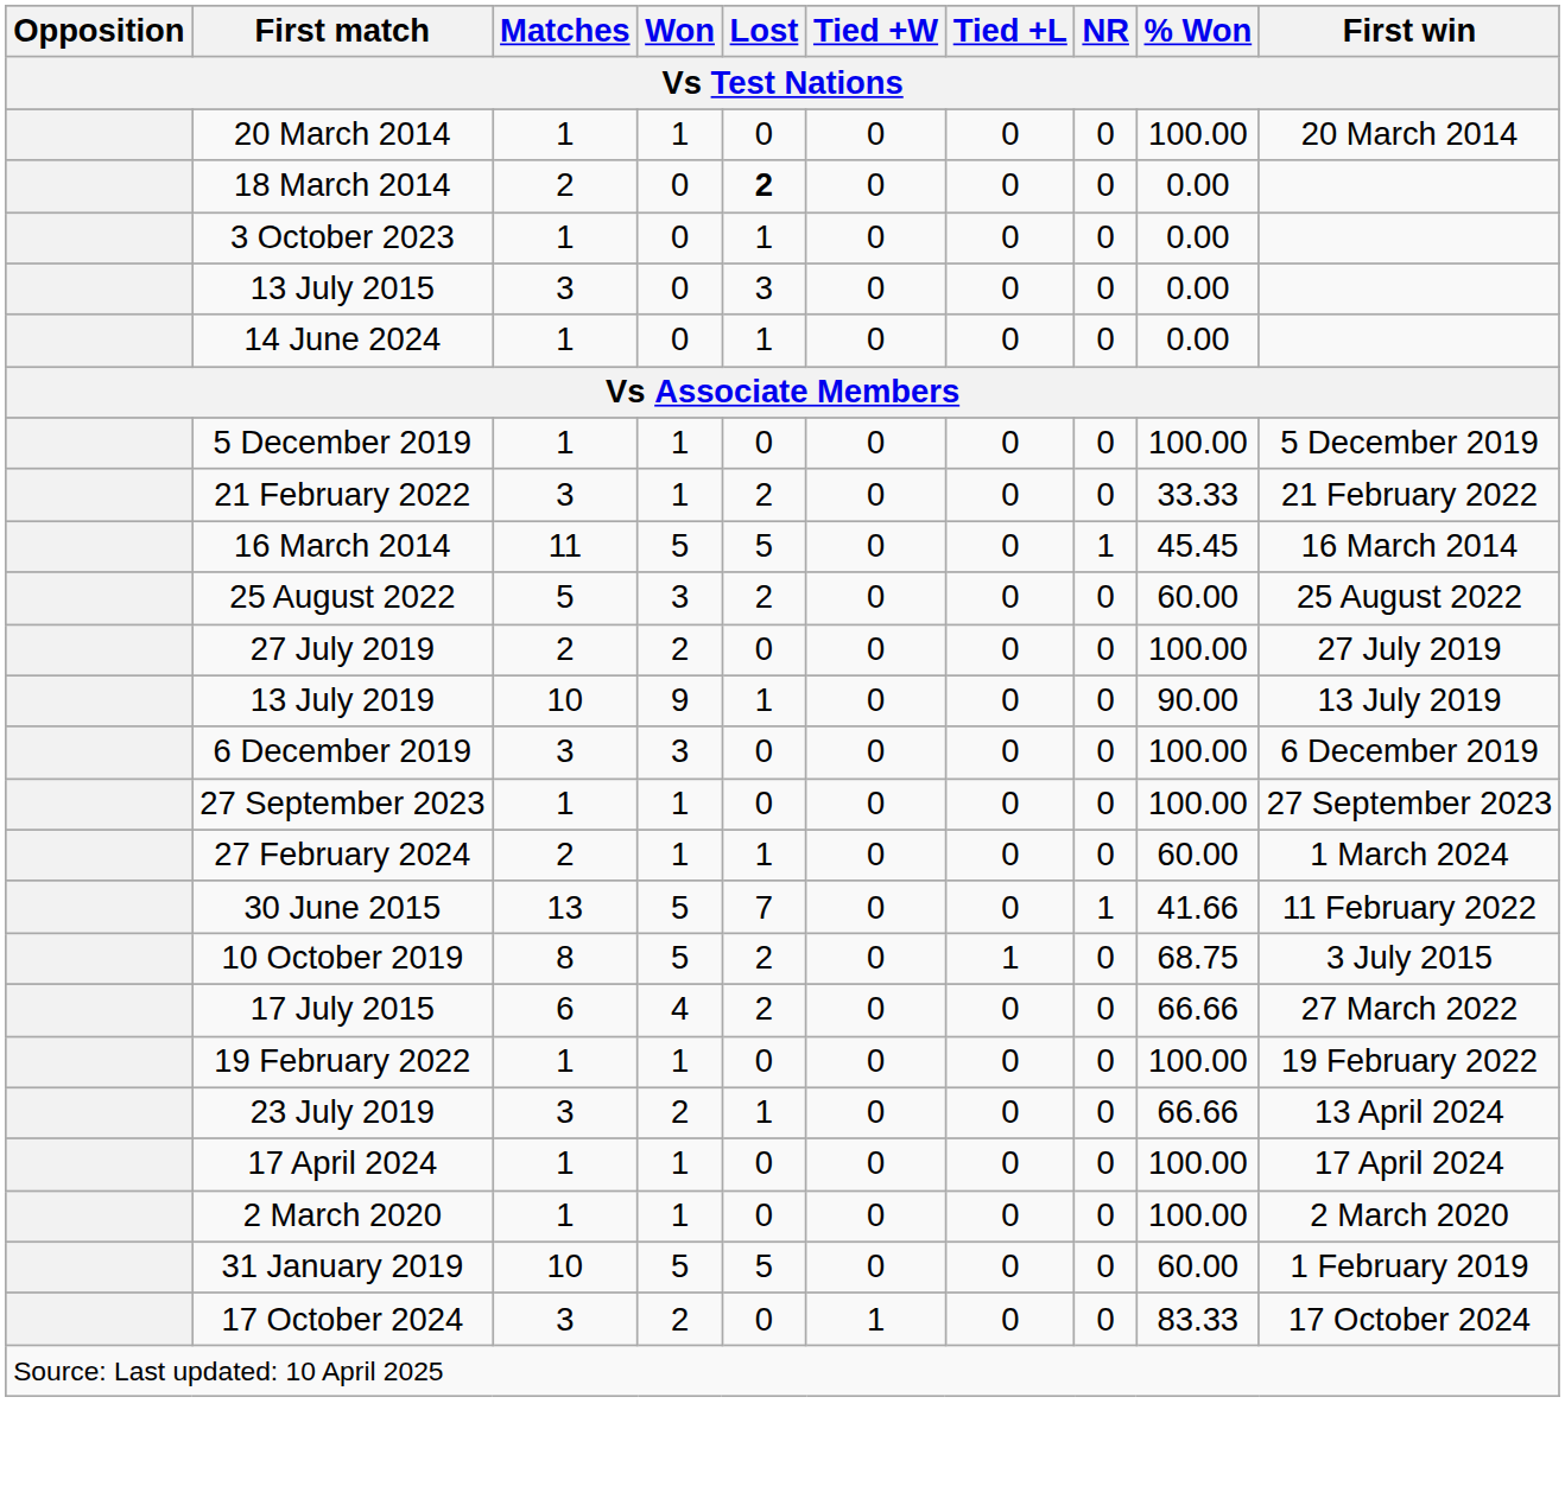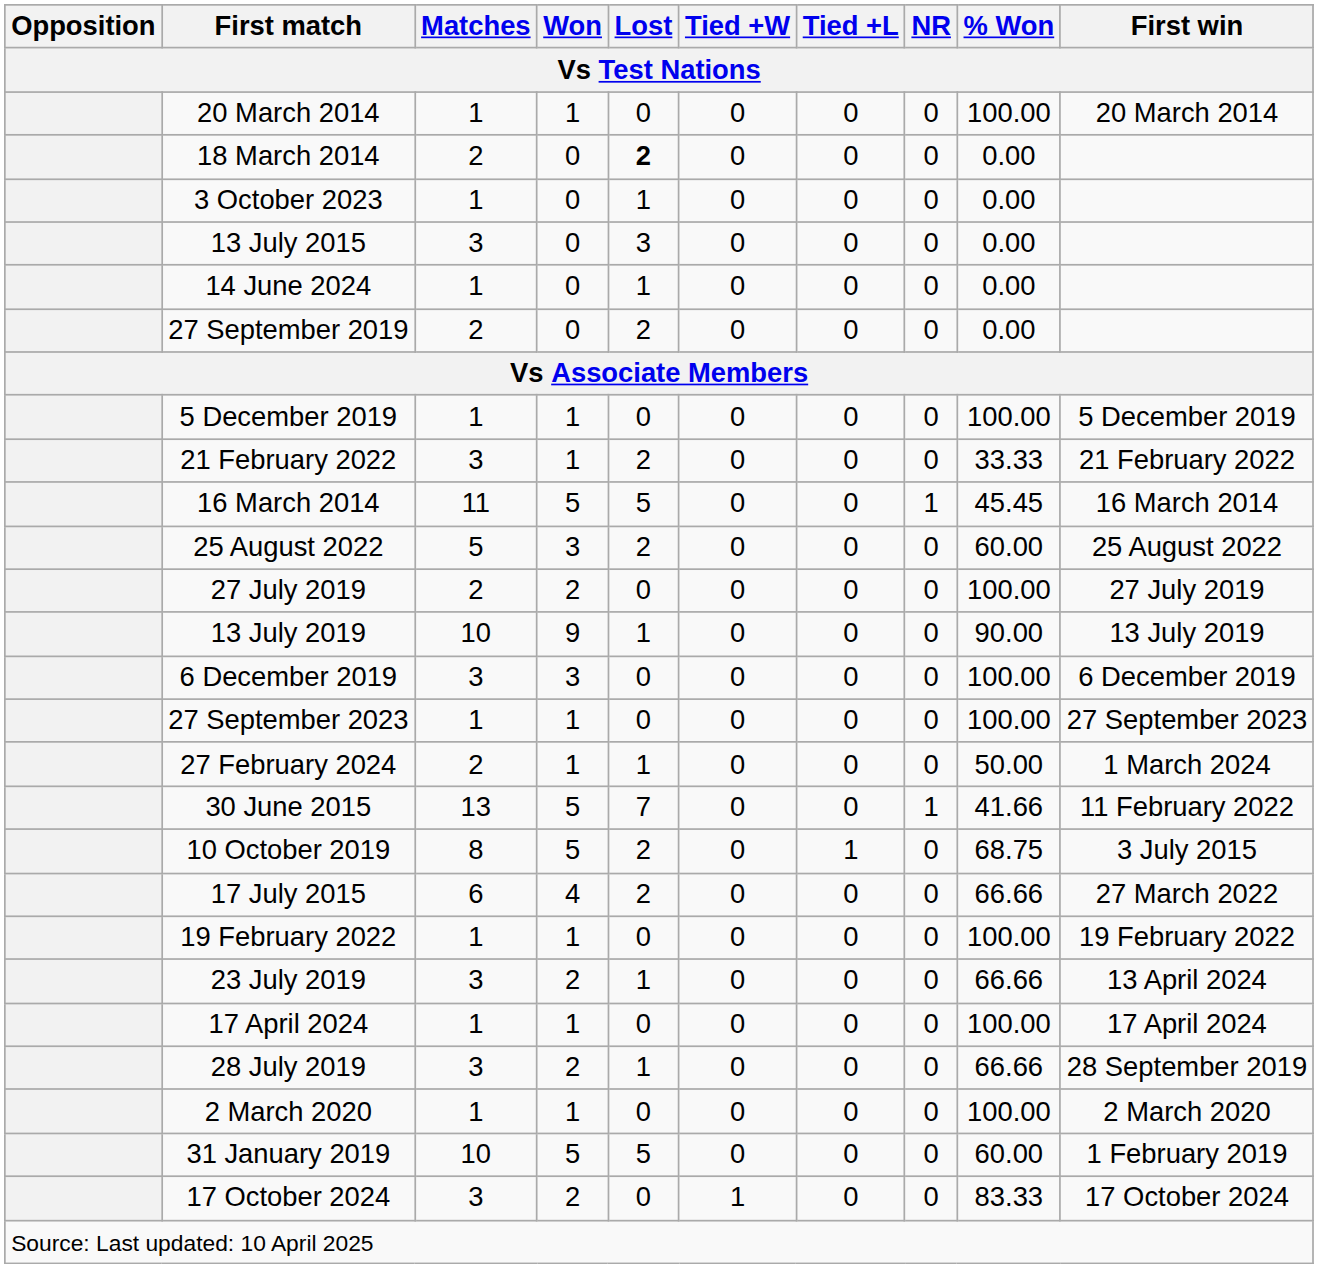 <table class="wikitable plainrowheaders" style="text-align:center; font-size:100%;">
 <tr align="center">
 <th scope="col">Opposition</th>
 <th scope="col" class="unsortable">First match</th>
 <th scope="col"><a href='#'>Matches</a></th>
 <th scope="col"><a href='#'>Won</a></th>
 <th scope="col"><a href='#'>Lost</a></th>
 <th scope="col"><a href='#'>Tied +W</a></th>
 <th scope="col"><a href='#'>Tied +L</a></th>
 <th scope="col"><a href='#'>NR</a></th>
 <th scope="col"><a href='#'>% Won</a></th>
 <th scope="col" class="unsortable">First win</th>
 </tr>
 <tr>
 <th colspan="10">Vs <strong><a href='#'>Test Nations</a></strong></th>
 </tr>
 <tr align="center">
 <th scope="row"></th>
 <td>20 March 2014</td>
 <td>1</td>
 <td>1</td>
 <td>0</td>
 <td>0</td>
 <td>0</td>
 <td>0</td>
 <td>100.00</td>
 <td>20 March 2014</td>
 </tr>
 <tr>
 <th scope="row"></th>
 <td>18 March 2014</td>
 <td>2</td>
 <td>0</td>
 <td><strong>2</strong></td>
 <td>0</td>
 <td>0</td>
 <td>0</td>
 <td>0.00</td>
 <td></td>
 </tr>
 <tr>
 <th scope="row"></th>
 <td>3 October 2023</td>
 <td>1</td>
 <td>0</td>
 <td>1</td>
 <td>0</td>
 <td>0</td>
 <td>0</td>
 <td>0.00</td>
 <td></td>
 </tr>
 <tr>
 <th scope="row"></th>
 <td>13 July 2015</td>
 <td>3</td>
 <td>0</td>
 <td>3</td>
 <td>0</td>
 <td>0</td>
 <td>0</td>
 <td>0.00</td>
 <td></td>
 </tr>
 <tr>
 <th scope="row"></th>
 <td>14 June 2024</td>
 <td>1</td>
 <td>0</td>
 <td>1</td>
+<td>0</td>
+<td>0</td>
+<td>0</td>
+<td>0.00</td>
+<td></td>
+</tr>
+<tr>
+<th scope="row"></th>
+<td>27 September 2019</td>
+<td>2</td>
+<td>0</td>
+<td>2</td>
 <td>0</td>
 <td>0</td>
 <td>0</td>
 <td>0.00</td>
 <td></td>
 </tr>
 <tr>
 <th colspan="10">Vs <strong><a href='#'>Associate Members</a></strong></th>
 </tr>
 <tr>
 <th scope="row"></th>
 <td>5 December 2019</td>
 <td>1</td>
 <td>1</td>
 <td>0</td>
 <td>0</td>
 <td>0</td>
 <td>0</td>
 <td>100.00</td>
 <td>5 December 2019</td>
 </tr>
 <tr>
 <th scope="row"></th>
 <td>21 February 2022</td>
 <td>3</td>
 <td>1</td>
 <td>2</td>
 <td>0</td>
 <td>0</td>
 <td>0</td>
 <td>33.33</td>
 <td>21 February 2022</td>
 </tr>
 <tr>
 <th scope="row"></th>
 <td>16 March 2014</td>
 <td>11</td>
 <td>5</td>
 <td>5</td>
 <td>0</td>
 <td>0</td>
 <td>1</td>
 <td>45.45</td>
 <td>16 March 2014</td>
 </tr>
 <tr>
 <th scope="row"></th>
 <td>25 August 2022</td>
 <td>5</td>
 <td>3</td>
 <td>2</td>
 <td>0</td>
 <td>0</td>
 <td>0</td>
 <td>60.00</td>
 <td>25 August 2022</td>
 </tr>
 <tr>
 <th scope="row"></th>
 <td>27 July 2019</td>
 <td>2</td>
 <td>2</td>
 <td>0</td>
 <td>0</td>
 <td>0</td>
 <td>0</td>
 <td>100.00</td>
 <td>27 July 2019</td>
 </tr>
 <tr>
 <th scope="row"></th>
 <td>13 July 2019</td>
 <td>10</td>
 <td>9</td>
 <td>1</td>
 <td>0</td>
 <td>0</td>
 <td>0</td>
 <td>90.00</td>
 <td>13 July 2019</td>
 </tr>
 <tr>
 <th scope="row"></th>
 <td>6 December 2019</td>
 <td>3</td>
 <td>3</td>
 <td>0</td>
 <td>0</td>
 <td>0</td>
 <td>0</td>
 <td>100.00</td>
 <td>6 December 2019</td>
 </tr>
 <tr>
 <th scope="row"></th>
 <td>27 September 2023</td>
 <td>1</td>
 <td>1</td>
 <td>0</td>
 <td>0</td>
 <td>0</td>
 <td>0</td>
 <td>100.00</td>
 <td>27 September 2023</td>
 </tr>
 <tr>
 <th scope="row"></th>
 <td>27 February 2024</td>
 <td>2</td>
 <td>1</td>
 <td>1</td>
 <td>0</td>
 <td>0</td>
 <td>0</td>
-<td>60.00</td>
+<td>50.00</td>
 <td>1 March 2024</td>
 </tr>
 <tr>
 <th scope="row"></th>
 <td>30 June 2015</td>
 <td>13</td>
 <td>5</td>
 <td>7</td>
 <td>0</td>
 <td>0</td>
 <td>1</td>
 <td>41.66</td>
 <td>11 February 2022</td>
 </tr>
 <tr>
 <th scope="row"></th>
 <td>10 October 2019</td>
 <td>8</td>
 <td>5</td>
 <td>2</td>
 <td>0</td>
 <td>1</td>
 <td>0</td>
 <td>68.75</td>
 <td>3 July 2015</td>
 </tr>
 <tr>
 <th scope="row"></th>
 <td>17 July 2015</td>
 <td>6</td>
 <td>4</td>
 <td>2</td>
 <td>0</td>
 <td>0</td>
 <td>0</td>
 <td>66.66</td>
 <td>27 March 2022</td>
 </tr>
 <tr>
 <th scope="row"></th>
 <td>19 February 2022</td>
 <td>1</td>
 <td>1</td>
 <td>0</td>
 <td>0</td>
 <td>0</td>
 <td>0</td>
 <td>100.00</td>
 <td>19 February 2022</td>
 </tr>
 <tr>
 <th scope="row"></th>
 <td>23 July 2019</td>
 <td>3</td>
 <td>2</td>
 <td>1</td>
 <td>0</td>
 <td>0</td>
 <td>0</td>
 <td>66.66</td>
 <td>13 April 2024</td>
 </tr>
 <tr>
 <th scope="row"></th>
 <td>17 April 2024</td>
 <td>1</td>
 <td>1</td>
 <td>0</td>
 <td>0</td>
 <td>0</td>
 <td>0</td>
 <td>100.00</td>
 <td>17 April 2024</td>
 </tr>
 <tr>
 <th scope="row"></th>
+<td>28 July 2019</td>
+<td>3</td>
+<td>2</td>
+<td>1</td>
+<td>0</td>
+<td>0</td>
+<td>0</td>
+<td>66.66</td>
+<td>28 September 2019</td>
+</tr>
+<tr>
+<th scope="row"></th>
 <td>2 March 2020</td>
 <td>1</td>
 <td>1</td>
 <td>0</td>
 <td>0</td>
 <td>0</td>
 <td>0</td>
 <td>100.00</td>
 <td>2 March 2020</td>
 </tr>
 <tr>
 <th scope="row"></th>
 <td>31 January 2019</td>
 <td>10</td>
 <td>5</td>
 <td>5</td>
 <td>0</td>
 <td>0</td>
 <td>0</td>
 <td>60.00</td>
 <td>1 February 2019</td>
 </tr>
 <tr>
 <th scope="row"></th>
 <td>17 October 2024</td>
 <td>3</td>
 <td>2</td>
 <td>0</td>
 <td>1</td>
 <td>0</td>
 <td>0</td>
 <td>83.33</td>
 <td>17 October 2024</td>
 </tr>
 <tr>
 <td style="text-align:left;" colspan="10"><small>Source:  Last updated: 10 April 2025</small></td>
 </tr>
 </table>
